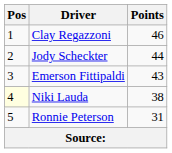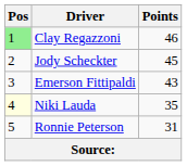 <table class="wikitable" style="font-size: 95%;">
 <tr>
 <th>Pos</th>
 <th>Driver</th>
 <th>Points</th>
 </tr>
 <tr>
-<td>1</td>
+<td style="background: lightgreen;">1</td>
 <td> <a href='#'>Clay Regazzoni</a></td>
 <td align="right">46</td>
 </tr>
 <tr>
 <td>2</td>
 <td> <a href='#'>Jody Scheckter</a></td>
-<td align="right">44</td>
+<td align="right">45</td>
 </tr>
 <tr>
 <td>3</td>
 <td> <a href='#'>Emerson Fittipaldi</a></td>
 <td align="right">43</td>
 </tr>
 <tr>
 <td style="background: lightyellow;">4</td>
 <td> <a href='#'>Niki Lauda</a></td>
-<td align="right">38</td>
+<td align="right">35</td>
 </tr>
 <tr>
 <td>5</td>
 <td> <a href='#'>Ronnie Peterson</a></td>
 <td align="right">31</td>
 </tr>
 <tr>
 <th colspan=4>Source: </th>
 </tr>
 </table>
